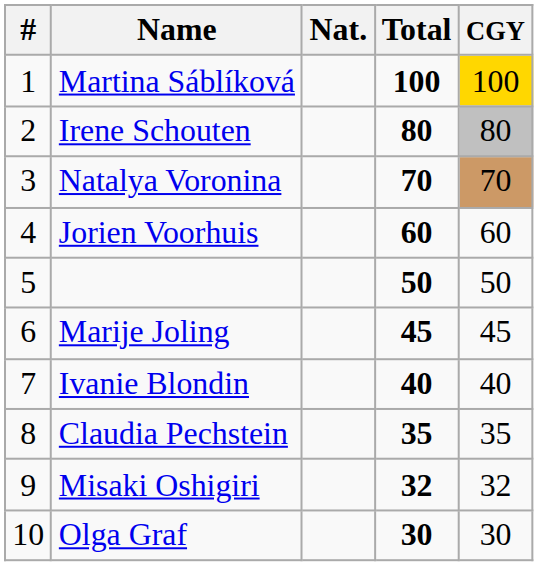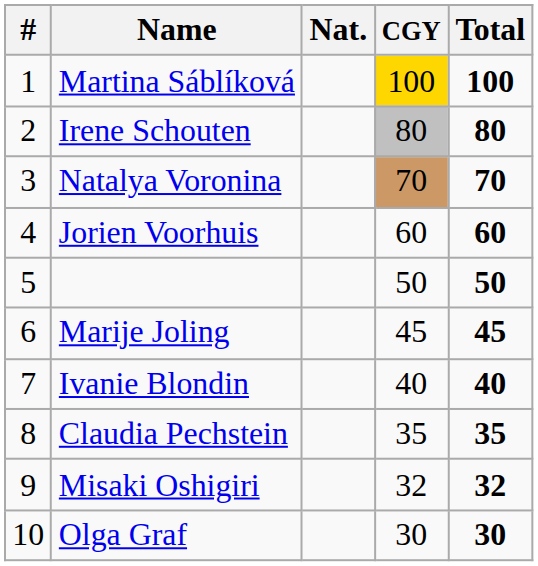 <table class="wikitable" style="text-align:center;">
 <tr>
 <th>#</th>
 <th>Name</th>
 <th>Nat.</th>
+<th><small>CGY</small></th>
 <th>Total</th>
-<th><small>CGY</small></th>
 </tr>
 <tr>
 <td>1</td>
 <td align=left><a href='#'>Martina Sáblíková</a></td>
 <td></td>
+<td bgcolor=gold>100</td>
 <td><strong>100</strong></td>
-<td bgcolor=gold>100</td>
 </tr>
 <tr>
 <td>2</td>
 <td align=left><a href='#'>Irene Schouten</a></td>
 <td></td>
+<td bgcolor=silver>80</td>
 <td><strong>80</strong></td>
-<td bgcolor=silver>80</td>
 </tr>
 <tr>
 <td>3</td>
 <td align=left><a href='#'>Natalya Voronina</a></td>
 <td></td>
+<td bgcolor=cc9966>70</td>
 <td><strong>70</strong></td>
-<td bgcolor=cc9966>70</td>
 </tr>
 <tr>
 <td>4</td>
 <td align=left><a href='#'>Jorien Voorhuis</a></td>
 <td></td>
+<td>60</td>
 <td><strong>60</strong></td>
-<td>60</td>
 </tr>
 <tr>
 <td>5</td>
 <td align=left></td>
 <td></td>
+<td>50</td>
 <td><strong>50</strong></td>
-<td>50</td>
 </tr>
 <tr>
 <td>6</td>
 <td align=left><a href='#'>Marije Joling</a></td>
 <td></td>
+<td>45</td>
 <td><strong>45</strong></td>
-<td>45</td>
 </tr>
 <tr>
 <td>7</td>
 <td align=left><a href='#'>Ivanie Blondin</a></td>
 <td></td>
+<td>40</td>
 <td><strong>40</strong></td>
-<td>40</td>
 </tr>
 <tr>
 <td>8</td>
 <td align=left><a href='#'>Claudia Pechstein</a></td>
 <td></td>
+<td>35</td>
 <td><strong>35</strong></td>
-<td>35</td>
 </tr>
 <tr>
 <td>9</td>
 <td align=left><a href='#'>Misaki Oshigiri</a></td>
 <td></td>
+<td>32</td>
 <td><strong>32</strong></td>
-<td>32</td>
 </tr>
 <tr>
 <td>10</td>
 <td align=left><a href='#'>Olga Graf</a></td>
 <td></td>
+<td>30</td>
 <td><strong>30</strong></td>
-<td>30</td>
 </tr>
 </table>
